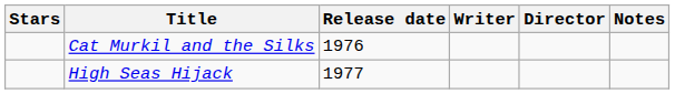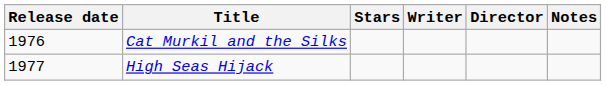 <table class="wikitable sortable plainrowheaders">
 <tr>
+<th scope="col">Release date</th>
+<th scope="col">Title</th>
 <th scope="col">Stars</th>
-<th scope="col">Title</th>
-<th scope="col">Release date</th>
 <th scope="col">Writer</th>
 <th scope="col">Director</th>
 <th scope="col" class="unsortable">Notes</th>
 </tr>
 <tr>
+<td>1976</td>
+<td><em><a href='#'>Cat Murkil and the Silks</a></em></td>
 <td></td>
-<td><em><a href='#'>Cat Murkil and the Silks</a></em></td>
-<td>1976</td>
 <td></td>
 <td></td>
 <td></td>
 </tr>
 <tr>
+<td>1977</td>
+<td><em><a href='#'>High Seas Hijack</a></em></td>
 <td></td>
-<td><em><a href='#'>High Seas Hijack</a></em></td>
-<td>1977</td>
 <td></td>
 <td></td>
 <td></td>
 </tr>
 </table>
